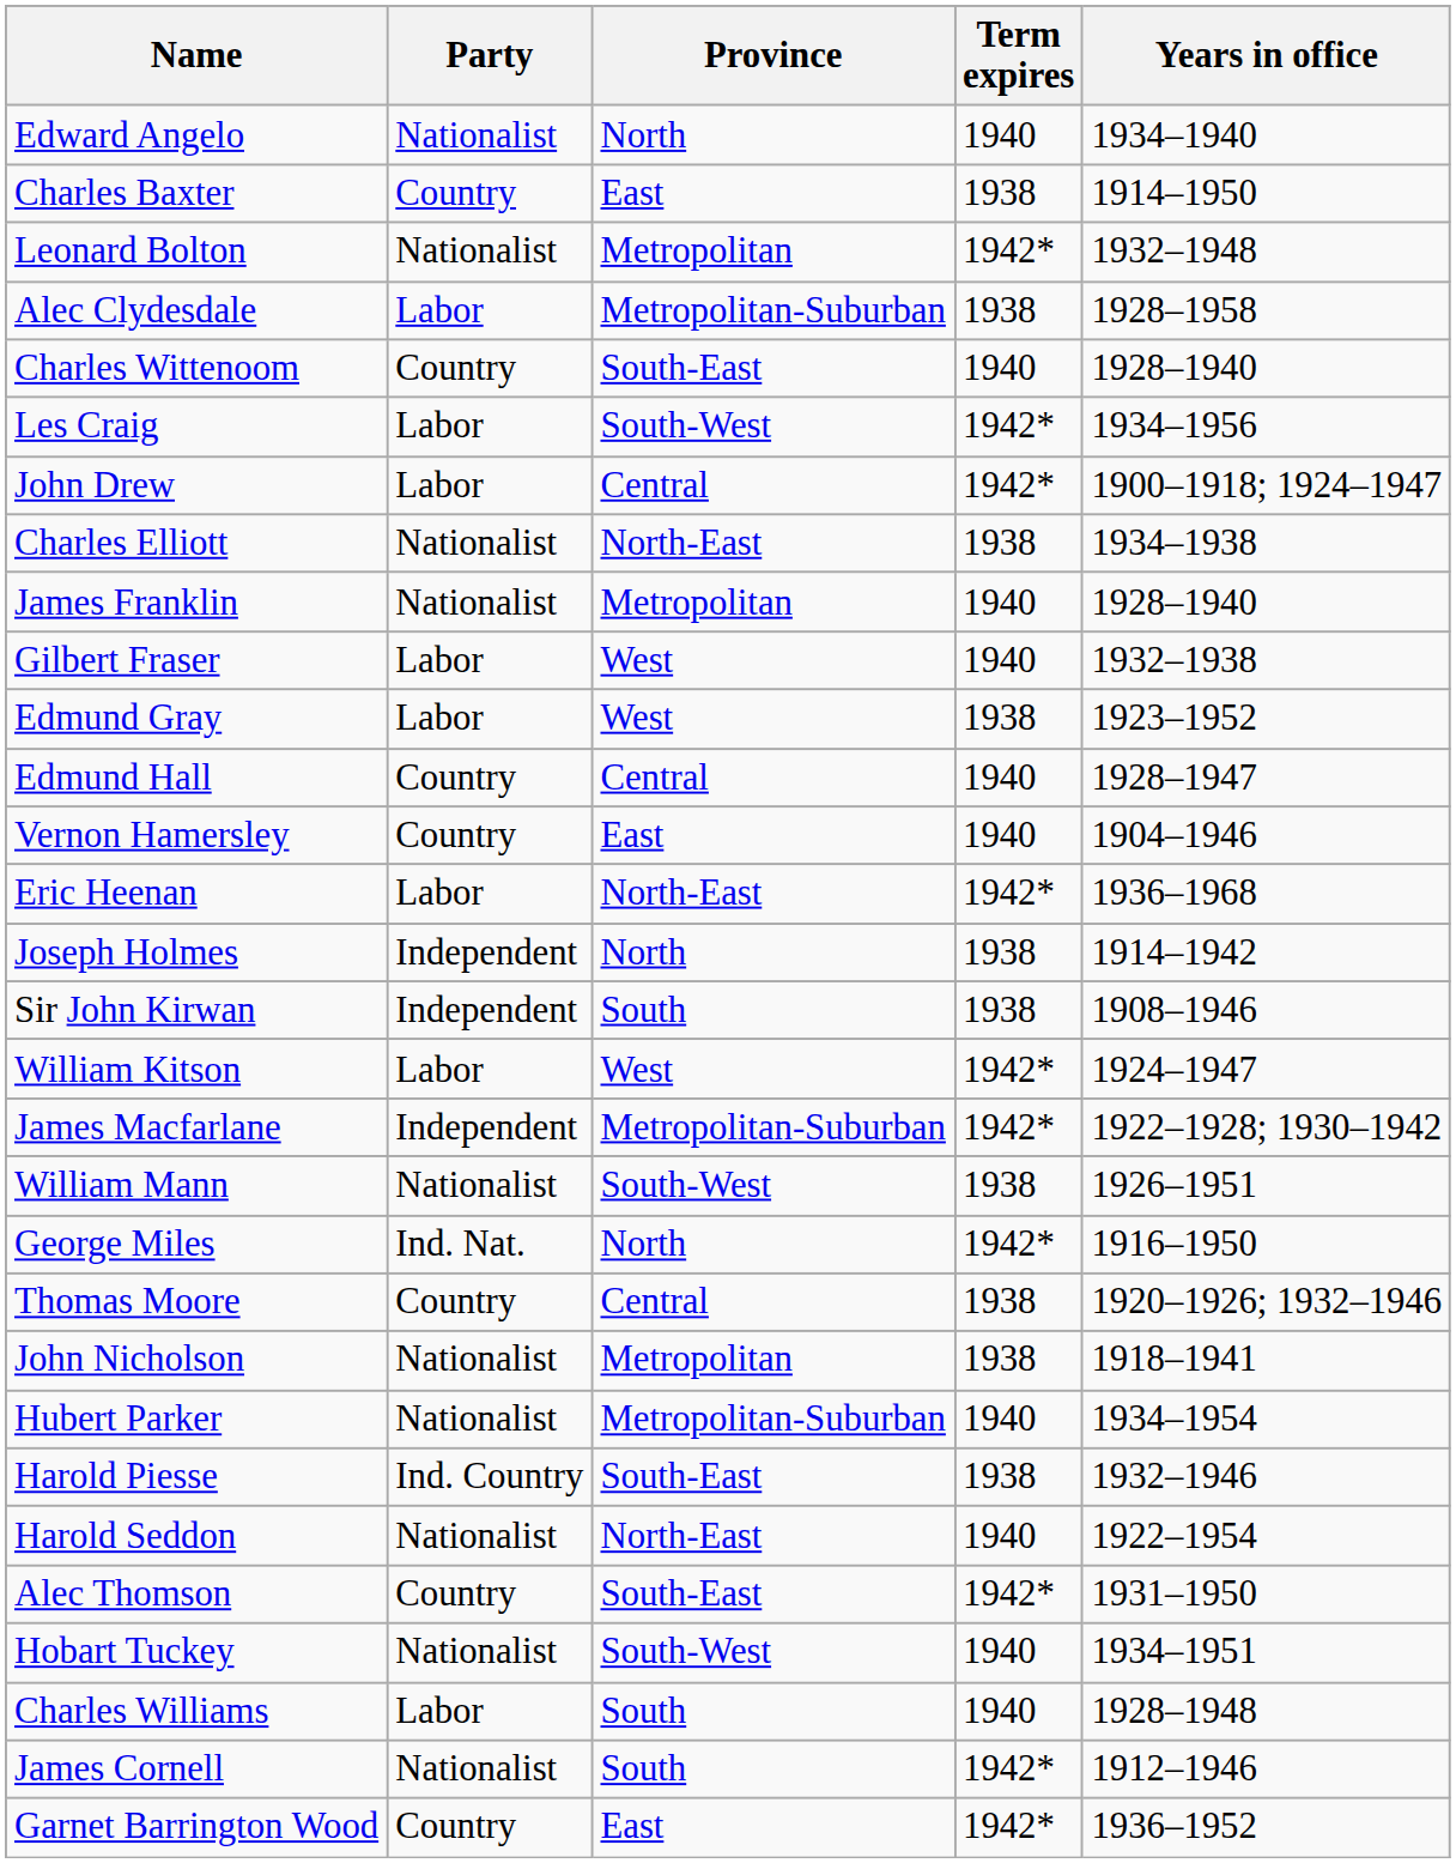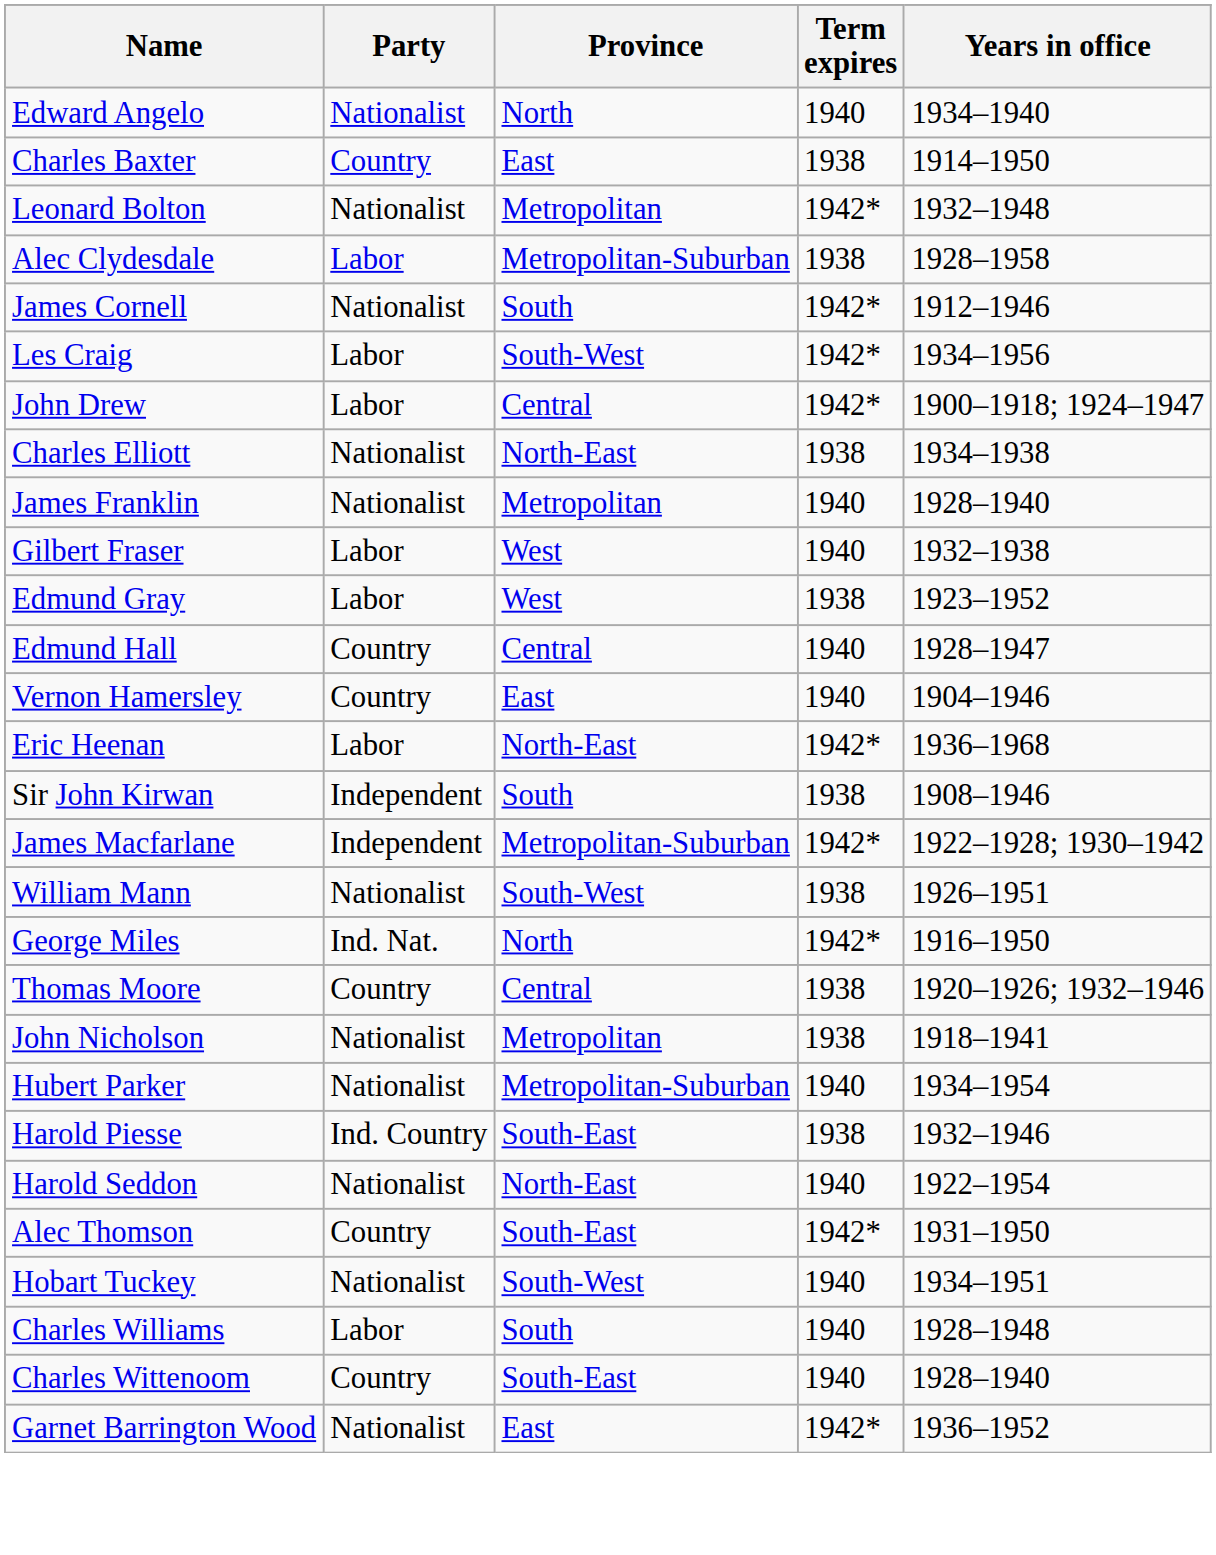 <table class="wikitable sortable">
 <tr>
 <th><strong>Name</strong></th>
 <th><strong>Party</strong></th>
 <th><strong>Province</strong></th>
 <th><strong>Term<br>expires</strong></th>
 <th><strong>Years in office</strong></th>
 </tr>
 <tr>
 <td><a href='#'>Edward Angelo</a></td>
 <td><a href='#'>Nationalist</a></td>
 <td><a href='#'>North</a></td>
 <td>1940</td>
 <td>1934–1940</td>
 </tr>
 <tr>
 <td><a href='#'>Charles Baxter</a></td>
 <td><a href='#'>Country</a></td>
 <td><a href='#'>East</a></td>
 <td>1938</td>
 <td>1914–1950</td>
 </tr>
 <tr>
 <td><a href='#'>Leonard Bolton</a></td>
 <td>Nationalist</td>
 <td><a href='#'>Metropolitan</a></td>
 <td>1942*</td>
 <td>1932–1948</td>
 </tr>
 <tr>
 <td><a href='#'>Alec Clydesdale</a></td>
 <td><a href='#'>Labor</a></td>
 <td><a href='#'>Metropolitan-Suburban</a></td>
 <td>1938</td>
 <td>1928–1958</td>
 </tr>
 <tr>
-<td><a href='#'>Charles Wittenoom</a></td>
-<td>Country</td>
-<td><a href='#'>South-East</a></td>
-<td>1940</td>
-<td>1928–1940</td>
+<td><a href='#'>James Cornell</a></td>
+<td>Nationalist</td>
+<td><a href='#'>South</a></td>
+<td>1942*</td>
+<td>1912–1946</td>
 </tr>
 <tr>
 <td><a href='#'>Les Craig</a></td>
 <td>Labor</td>
 <td><a href='#'>South-West</a></td>
 <td>1942*</td>
 <td>1934–1956</td>
 </tr>
 <tr>
 <td><a href='#'>John Drew</a></td>
 <td>Labor</td>
 <td><a href='#'>Central</a></td>
 <td>1942*</td>
 <td>1900–1918; 1924–1947</td>
 </tr>
 <tr>
 <td><a href='#'>Charles Elliott</a></td>
 <td>Nationalist</td>
 <td><a href='#'>North-East</a></td>
 <td>1938</td>
 <td>1934–1938</td>
 </tr>
 <tr>
 <td><a href='#'>James Franklin</a></td>
 <td>Nationalist</td>
 <td><a href='#'>Metropolitan</a></td>
 <td>1940</td>
 <td>1928–1940</td>
 </tr>
 <tr>
 <td><a href='#'>Gilbert Fraser</a></td>
 <td>Labor</td>
 <td><a href='#'>West</a></td>
 <td>1940</td>
 <td>1932–1938</td>
 </tr>
 <tr>
 <td><a href='#'>Edmund Gray</a></td>
 <td>Labor</td>
 <td><a href='#'>West</a></td>
 <td>1938</td>
 <td>1923–1952</td>
 </tr>
 <tr>
 <td><a href='#'>Edmund Hall</a></td>
 <td>Country</td>
 <td><a href='#'>Central</a></td>
 <td>1940</td>
 <td>1928–1947</td>
 </tr>
 <tr>
 <td><a href='#'>Vernon Hamersley</a></td>
 <td>Country</td>
 <td><a href='#'>East</a></td>
 <td>1940</td>
 <td>1904–1946</td>
 </tr>
 <tr>
 <td><a href='#'>Eric Heenan</a></td>
 <td>Labor</td>
 <td><a href='#'>North-East</a></td>
 <td>1942*</td>
 <td>1936–1968</td>
 </tr>
 <tr>
-<td><a href='#'>Joseph Holmes</a></td>
-<td>Independent</td>
-<td><a href='#'>North</a></td>
-<td>1938</td>
-<td>1914–1942</td>
-</tr>
-<tr>
 <td>Sir <a href='#'>John Kirwan</a></td>
 <td>Independent</td>
 <td><a href='#'>South</a></td>
 <td>1938</td>
 <td>1908–1946</td>
-</tr>
-<tr>
-<td><a href='#'>William Kitson</a></td>
-<td>Labor</td>
-<td><a href='#'>West</a></td>
-<td>1942*</td>
-<td>1924–1947</td>
 </tr>
 <tr>
 <td><a href='#'>James Macfarlane</a></td>
 <td>Independent</td>
 <td><a href='#'>Metropolitan-Suburban</a></td>
 <td>1942*</td>
 <td>1922–1928; 1930–1942</td>
 </tr>
 <tr>
 <td><a href='#'>William Mann</a></td>
 <td>Nationalist</td>
 <td><a href='#'>South-West</a></td>
 <td>1938</td>
 <td>1926–1951</td>
 </tr>
 <tr>
 <td><a href='#'>George Miles</a></td>
 <td>Ind. Nat.</td>
 <td><a href='#'>North</a></td>
 <td>1942*</td>
 <td>1916–1950</td>
 </tr>
 <tr>
 <td><a href='#'>Thomas Moore</a></td>
 <td>Country</td>
 <td><a href='#'>Central</a></td>
 <td>1938</td>
 <td>1920–1926; 1932–1946</td>
 </tr>
 <tr>
 <td><a href='#'>John Nicholson</a></td>
 <td>Nationalist</td>
 <td><a href='#'>Metropolitan</a></td>
 <td>1938</td>
 <td>1918–1941</td>
 </tr>
 <tr>
 <td><a href='#'>Hubert Parker</a></td>
 <td>Nationalist</td>
 <td><a href='#'>Metropolitan-Suburban</a></td>
 <td>1940</td>
 <td>1934–1954</td>
 </tr>
 <tr>
 <td><a href='#'>Harold Piesse</a></td>
 <td>Ind. Country</td>
 <td><a href='#'>South-East</a></td>
 <td>1938</td>
 <td>1932–1946</td>
 </tr>
 <tr>
 <td><a href='#'>Harold Seddon</a></td>
 <td>Nationalist</td>
 <td><a href='#'>North-East</a></td>
 <td>1940</td>
 <td>1922–1954</td>
 </tr>
 <tr>
 <td><a href='#'>Alec Thomson</a></td>
 <td>Country</td>
 <td><a href='#'>South-East</a></td>
 <td>1942*</td>
 <td>1931–1950</td>
 </tr>
 <tr>
 <td><a href='#'>Hobart Tuckey</a></td>
 <td>Nationalist</td>
 <td><a href='#'>South-West</a></td>
 <td>1940</td>
 <td>1934–1951</td>
 </tr>
 <tr>
 <td><a href='#'>Charles Williams</a></td>
 <td>Labor</td>
 <td><a href='#'>South</a></td>
 <td>1940</td>
 <td>1928–1948</td>
 </tr>
 <tr>
-<td><a href='#'>James Cornell</a></td>
-<td>Nationalist</td>
-<td><a href='#'>South</a></td>
-<td>1942*</td>
-<td>1912–1946</td>
+<td><a href='#'>Charles Wittenoom</a></td>
+<td>Country</td>
+<td><a href='#'>South-East</a></td>
+<td>1940</td>
+<td>1928–1940</td>
 </tr>
 <tr>
 <td><a href='#'>Garnet Barrington Wood</a></td>
-<td>Country</td>
+<td>Nationalist</td>
 <td><a href='#'>East</a></td>
 <td>1942*</td>
 <td>1936–1952</td>
 </tr>
 </table>
